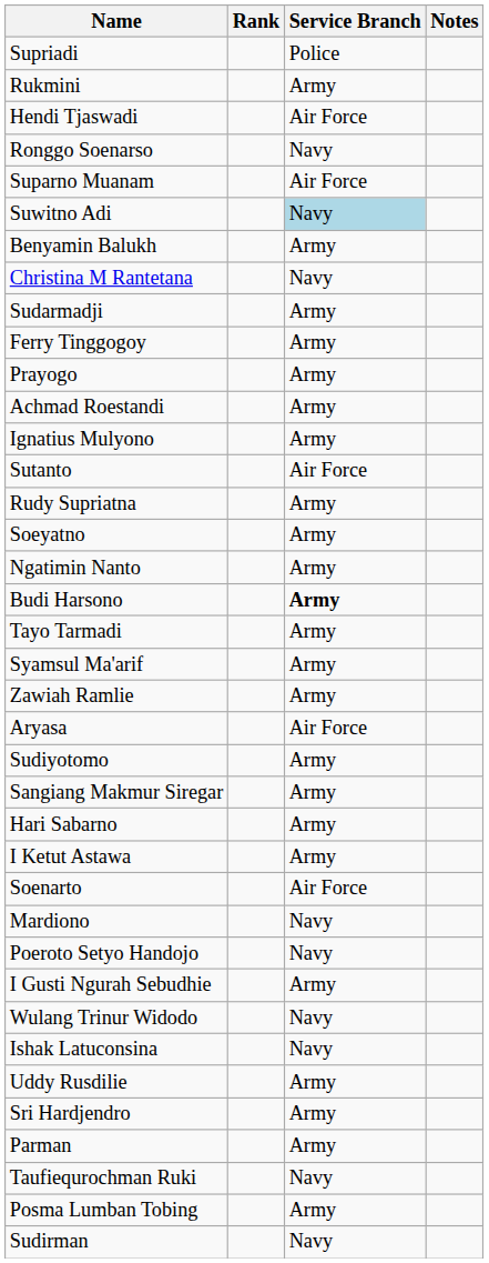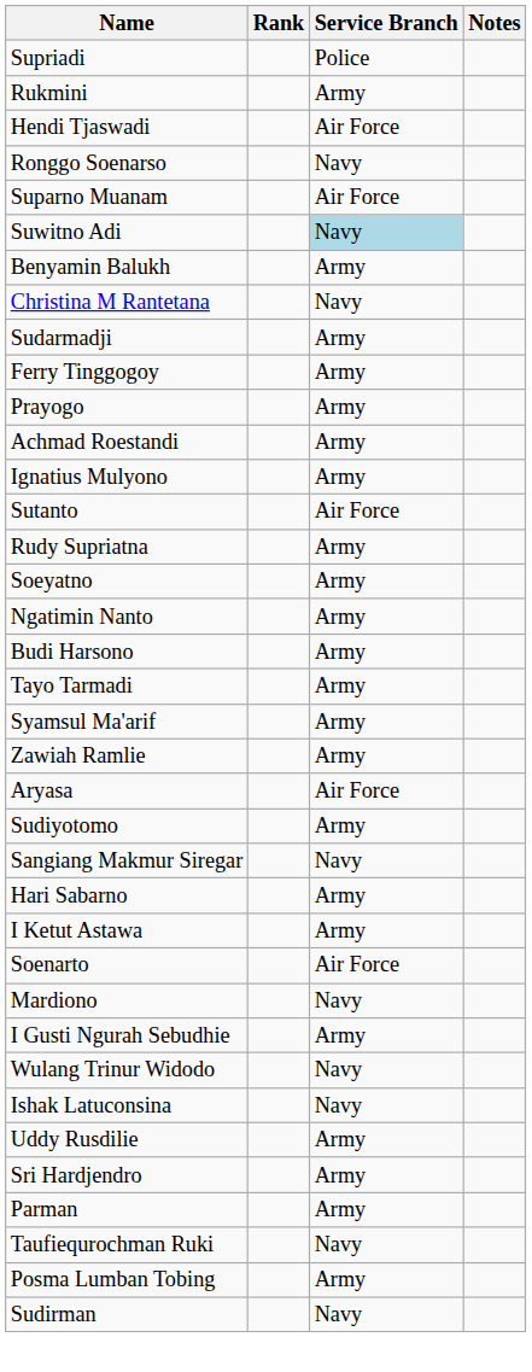 <table class="wikitable sortable">
 <tr>
 <th>Name</th>
 <th>Rank</th>
 <th>Service Branch</th>
 <th>Notes</th>
 </tr>
 <tr>
 <td>Supriadi</td>
 <td></td>
 <td>Police</td>
 <td></td>
 </tr>
 <tr>
 <td>Rukmini</td>
 <td></td>
 <td>Army</td>
 <td></td>
 </tr>
 <tr>
 <td>Hendi Tjaswadi</td>
 <td></td>
 <td>Air Force</td>
 <td></td>
 </tr>
 <tr>
 <td>Ronggo Soenarso</td>
 <td></td>
 <td>Navy</td>
 <td></td>
 </tr>
 <tr>
 <td>Suparno Muanam</td>
 <td></td>
 <td>Air Force</td>
 <td></td>
 </tr>
 <tr>
 <td>Suwitno Adi</td>
 <td></td>
 <td style="background: lightblue;">Navy</td>
 <td></td>
 </tr>
 <tr>
 <td>Benyamin Balukh</td>
 <td></td>
 <td>Army</td>
 <td></td>
 </tr>
 <tr>
 <td><a href='#'>Christina M Rantetana</a></td>
 <td></td>
 <td>Navy</td>
 <td></td>
 </tr>
 <tr>
 <td>Sudarmadji</td>
 <td></td>
 <td>Army</td>
 <td></td>
 </tr>
 <tr>
 <td>Ferry Tinggogoy</td>
 <td></td>
 <td>Army</td>
 <td></td>
 </tr>
 <tr>
 <td>Prayogo</td>
 <td></td>
 <td>Army</td>
 <td></td>
 </tr>
 <tr>
 <td>Achmad Roestandi</td>
 <td></td>
 <td>Army</td>
 <td></td>
 </tr>
 <tr>
 <td>Ignatius Mulyono</td>
 <td></td>
 <td>Army</td>
 <td></td>
 </tr>
 <tr>
 <td>Sutanto</td>
 <td></td>
 <td>Air Force</td>
 <td></td>
 </tr>
 <tr>
 <td>Rudy Supriatna</td>
 <td></td>
 <td>Army</td>
 <td></td>
 </tr>
 <tr>
 <td>Soeyatno</td>
 <td></td>
 <td>Army</td>
 <td></td>
 </tr>
 <tr>
 <td>Ngatimin Nanto</td>
 <td></td>
 <td>Army</td>
 <td></td>
 </tr>
 <tr>
 <td>Budi Harsono</td>
 <td></td>
-<td><strong>Army</strong></td>
+<td>Army</td>
 <td></td>
 </tr>
 <tr>
 <td>Tayo Tarmadi</td>
 <td></td>
 <td>Army</td>
 <td></td>
 </tr>
 <tr>
 <td>Syamsul Ma'arif</td>
 <td></td>
 <td>Army</td>
 <td></td>
 </tr>
 <tr>
 <td>Zawiah Ramlie</td>
 <td></td>
 <td>Army</td>
 <td></td>
 </tr>
 <tr>
 <td>Aryasa</td>
 <td></td>
 <td>Air Force</td>
 <td></td>
 </tr>
 <tr>
 <td>Sudiyotomo</td>
 <td></td>
 <td>Army</td>
 <td></td>
 </tr>
 <tr>
 <td>Sangiang Makmur Siregar</td>
 <td></td>
-<td>Army</td>
+<td>Navy</td>
 <td></td>
 </tr>
 <tr>
 <td>Hari Sabarno</td>
 <td></td>
 <td>Army</td>
 <td></td>
 </tr>
 <tr>
 <td>I Ketut Astawa</td>
 <td></td>
 <td>Army</td>
 <td></td>
 </tr>
 <tr>
 <td>Soenarto</td>
 <td></td>
 <td>Air Force</td>
 <td></td>
 </tr>
 <tr>
 <td>Mardiono</td>
-<td></td>
-<td>Navy</td>
-<td></td>
-</tr>
-<tr>
-<td>Poeroto Setyo Handojo</td>
 <td></td>
 <td>Navy</td>
 <td></td>
 </tr>
 <tr>
 <td>I Gusti Ngurah Sebudhie</td>
 <td></td>
 <td>Army</td>
 <td></td>
 </tr>
 <tr>
 <td>Wulang Trinur Widodo</td>
 <td></td>
 <td>Navy</td>
 <td></td>
 </tr>
 <tr>
 <td>Ishak Latuconsina</td>
 <td></td>
 <td>Navy</td>
 <td></td>
 </tr>
 <tr>
 <td>Uddy Rusdilie</td>
 <td></td>
 <td>Army</td>
 <td></td>
 </tr>
 <tr>
 <td>Sri Hardjendro</td>
 <td></td>
 <td>Army</td>
 <td></td>
 </tr>
 <tr>
 <td>Parman</td>
 <td></td>
 <td>Army</td>
 <td></td>
 </tr>
 <tr>
 <td>Taufiequrochman Ruki</td>
 <td></td>
 <td>Navy</td>
 <td></td>
 </tr>
 <tr>
 <td>Posma Lumban Tobing</td>
 <td></td>
 <td>Army</td>
 <td></td>
 </tr>
 <tr>
 <td>Sudirman</td>
 <td></td>
 <td>Navy</td>
 <td></td>
 </tr>
 </table>
